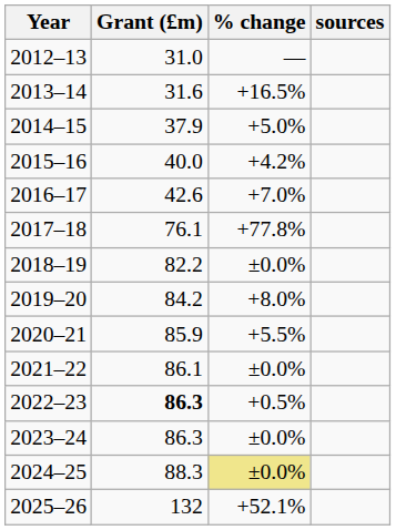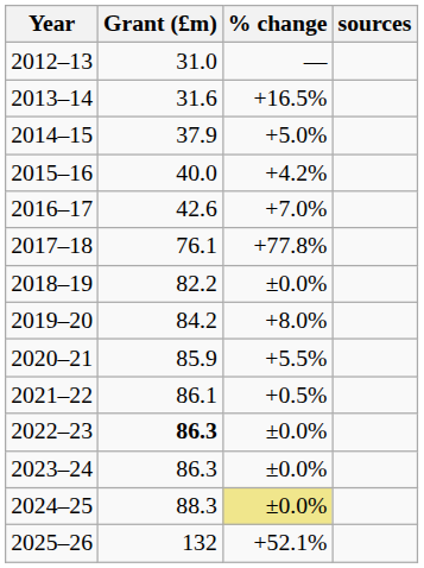 <table class="wikitable">
 <tr>
 <th>Year</th>
 <th>Grant (£m)</th>
 <th>% change</th>
 <th>sources</th>
 </tr>
 <tr>
 <td>2012–13</td>
 <td style="text-align: right;">31.0</td>
 <td style="text-align: right;">—</td>
 <td></td>
 </tr>
 <tr>
 <td>2013–14</td>
 <td style="text-align: right;">31.6</td>
 <td style="text-align: right;">+16.5%</td>
 <td></td>
 </tr>
 <tr>
 <td>2014–15</td>
 <td style="text-align: right;">37.9</td>
 <td style="text-align: right;">+5.0%</td>
 <td></td>
 </tr>
 <tr>
 <td>2015–16</td>
 <td style="text-align: right;">40.0</td>
 <td style="text-align: right;">+4.2%</td>
 <td></td>
 </tr>
 <tr>
 <td>2016–17</td>
 <td style="text-align: right;">42.6</td>
 <td style="text-align: right;">+7.0%</td>
 <td></td>
 </tr>
 <tr>
 <td>2017–18</td>
 <td style="text-align: right;">76.1</td>
 <td style="text-align: right;">+77.8%</td>
 <td></td>
 </tr>
 <tr>
 <td>2018–19</td>
 <td style="text-align: right;">82.2</td>
 <td style="text-align: right;">±0.0%</td>
 <td></td>
 </tr>
 <tr>
 <td>2019–20</td>
 <td style="text-align: right;">84.2</td>
 <td style="text-align: right;">+8.0%</td>
 <td></td>
 </tr>
 <tr>
 <td>2020–21</td>
 <td style="text-align: right;">85.9</td>
 <td style="text-align: right;">+5.5%</td>
 <td></td>
 </tr>
 <tr>
 <td>2021–22</td>
 <td style="text-align: right;">86.1</td>
-<td style="text-align: right;">±0.0%</td>
+<td style="text-align: right;">+0.5%</td>
 <td></td>
 </tr>
 <tr>
 <td>2022–23</td>
 <td style="text-align: right;"><strong>86.3</strong></td>
-<td style="text-align: right;">+0.5%</td>
+<td style="text-align: right;">±0.0%</td>
 <td></td>
 </tr>
 <tr>
 <td>2023–24</td>
 <td style="text-align: right;">86.3</td>
 <td style="text-align: right;">±0.0%</td>
 <td></td>
 </tr>
 <tr>
 <td>2024–25</td>
 <td style="text-align: right;">88.3</td>
 <td style="background: khaki; text-align: right;">±0.0%</td>
 <td></td>
 </tr>
 <tr>
 <td>2025–26</td>
 <td style="text-align: right;">132</td>
 <td style="text-align: right;">+52.1%</td>
 <td></td>
 </tr>
 </table>
